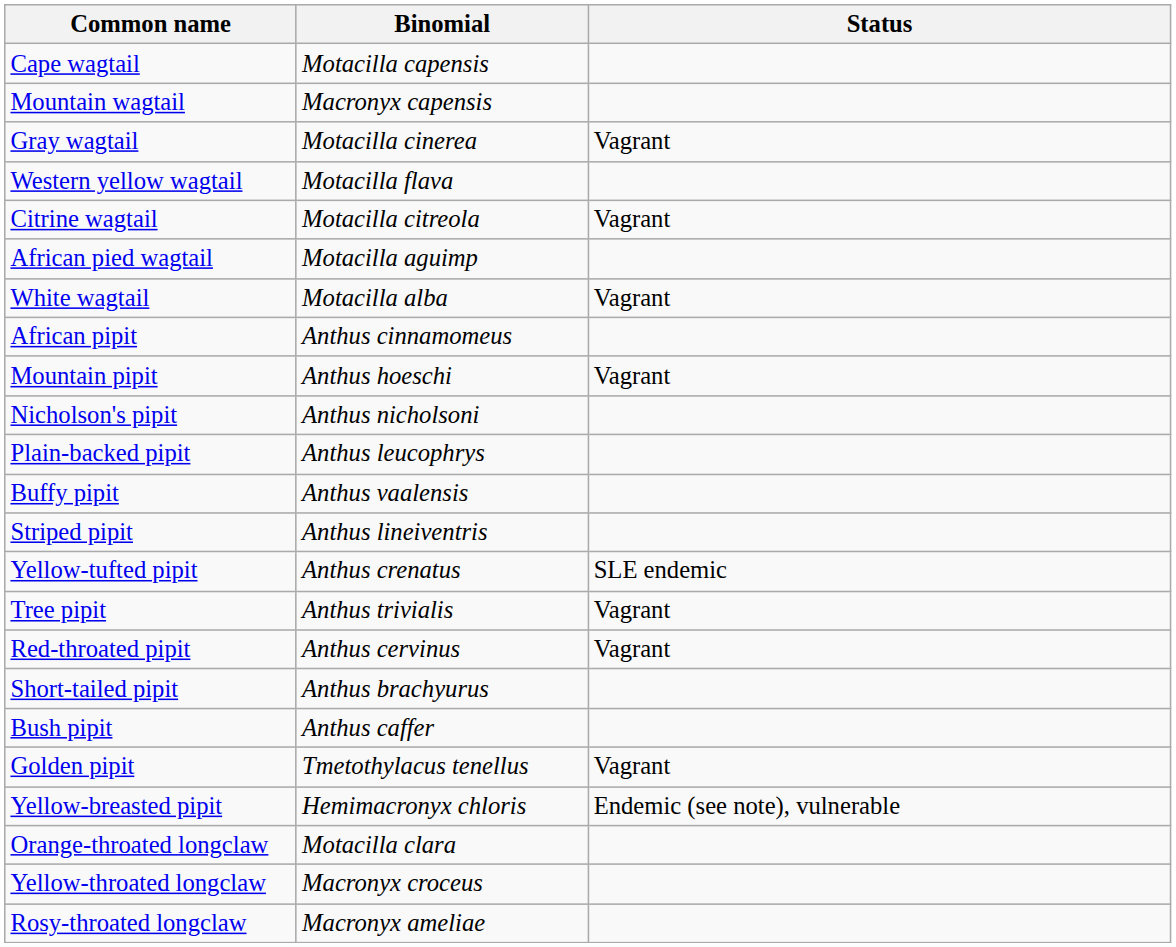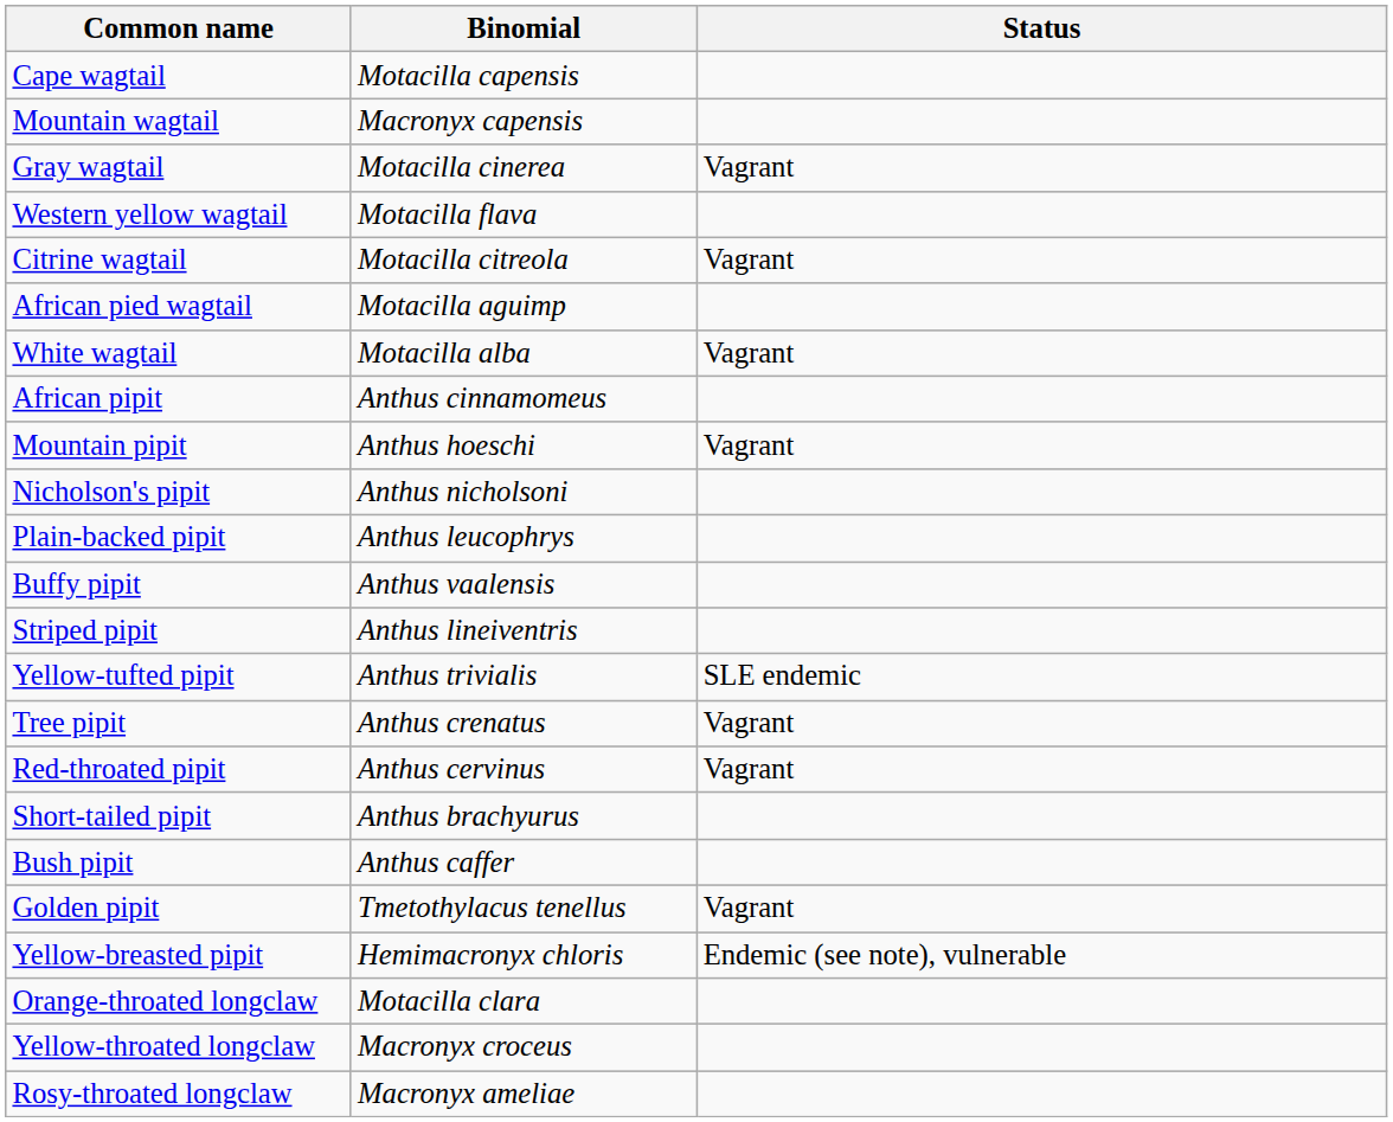 <table width=60% class="wikitable">
 <tr>
 <th width=25%>Common name</th>
 <th width=25%>Binomial</th>
 <th width=50%>Status</th>
 </tr>
 <tr>
 <td><a href='#'>Cape wagtail</a></td>
 <td><em>Motacilla capensis</em></td>
 <td></td>
 </tr>
 <tr>
 <td><a href='#'>Mountain wagtail</a></td>
 <td><em>Macronyx capensis</em></td>
 <td></td>
 </tr>
 <tr>
 <td><a href='#'>Gray wagtail</a></td>
 <td><em>Motacilla cinerea</em></td>
 <td>Vagrant</td>
 </tr>
 <tr>
 <td><a href='#'>Western yellow wagtail</a></td>
 <td><em>Motacilla flava</em></td>
 <td></td>
 </tr>
 <tr>
 <td><a href='#'>Citrine wagtail</a></td>
 <td><em>Motacilla citreola</em></td>
 <td>Vagrant</td>
 </tr>
 <tr>
 <td><a href='#'>African pied wagtail</a></td>
 <td><em>Motacilla aguimp</em></td>
 <td></td>
 </tr>
 <tr>
 <td><a href='#'>White wagtail</a></td>
 <td><em>Motacilla alba</em></td>
 <td>Vagrant</td>
 </tr>
 <tr>
 <td><a href='#'>African pipit</a></td>
 <td><em>Anthus cinnamomeus</em></td>
 <td></td>
 </tr>
 <tr>
 <td><a href='#'>Mountain pipit</a></td>
 <td><em>Anthus hoeschi</em></td>
 <td>Vagrant</td>
 </tr>
 <tr>
 <td><a href='#'>Nicholson's pipit</a></td>
 <td><em>Anthus nicholsoni</em></td>
 <td></td>
 </tr>
 <tr>
 <td><a href='#'>Plain-backed pipit</a></td>
 <td><em>Anthus leucophrys</em></td>
 <td></td>
 </tr>
 <tr>
 <td><a href='#'>Buffy pipit</a></td>
 <td><em>Anthus vaalensis</em></td>
 <td></td>
 </tr>
 <tr>
 <td><a href='#'>Striped pipit</a></td>
 <td><em>Anthus lineiventris</em></td>
 <td></td>
 </tr>
 <tr>
 <td><a href='#'>Yellow-tufted pipit</a></td>
-<td><em>Anthus crenatus</em></td>
+<td><em>Anthus trivialis</em></td>
 <td>SLE endemic</td>
 </tr>
 <tr>
 <td><a href='#'>Tree pipit</a></td>
-<td><em>Anthus trivialis</em></td>
+<td><em>Anthus crenatus</em></td>
 <td>Vagrant</td>
 </tr>
 <tr>
 <td><a href='#'>Red-throated pipit</a></td>
 <td><em>Anthus cervinus</em></td>
 <td>Vagrant</td>
 </tr>
 <tr>
 <td><a href='#'>Short-tailed pipit</a></td>
 <td><em>Anthus brachyurus</em></td>
 <td></td>
 </tr>
 <tr>
 <td><a href='#'>Bush pipit</a></td>
 <td><em>Anthus caffer</em></td>
 <td></td>
 </tr>
 <tr>
 <td><a href='#'>Golden pipit</a></td>
 <td><em>Tmetothylacus tenellus</em></td>
 <td>Vagrant</td>
 </tr>
 <tr>
 <td><a href='#'>Yellow-breasted pipit</a></td>
 <td><em>Hemimacronyx chloris</em></td>
 <td>Endemic (see note), vulnerable</td>
 </tr>
 <tr>
 <td><a href='#'>Orange-throated longclaw</a></td>
 <td><em>Motacilla clara</em></td>
 <td></td>
 </tr>
 <tr>
 <td><a href='#'>Yellow-throated longclaw</a></td>
 <td><em>Macronyx croceus</em></td>
 <td></td>
 </tr>
 <tr>
 <td><a href='#'>Rosy-throated longclaw</a></td>
 <td><em>Macronyx ameliae</em></td>
 <td></td>
 </tr>
 </table>
